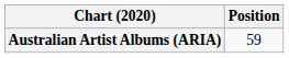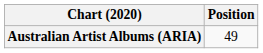 <table class="wikitable plainrowheaders" style="text-align:center">
 <tr>
 <th scope="col">Chart (2020)</th>
 <th scope="col">Position</th>
 </tr>
 <tr>
 <th scope="row">Australian Artist Albums (ARIA)</th>
-<td>59</td>
+<td>49</td>
 </tr>
 </table>
